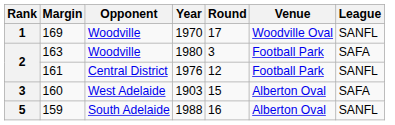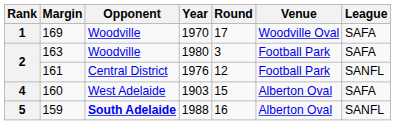 <table class="wikitable">
 <tr>
 <th>Rank</th>
 <th>Margin</th>
 <th>Opponent</th>
 <th>Year</th>
 <th>Round</th>
 <th>Venue</th>
 <th>League</th>
 </tr>
 <tr>
 <th>1</th>
 <td>169</td>
 <td><a href='#'>Woodville</a></td>
 <td>1970</td>
 <td>17</td>
 <td><a href='#'>Woodville Oval</a></td>
-<td>SANFL</td>
+<td>SAFA</td>
 </tr>
 <tr>
 <th rowspan="2">2</th>
 <td>163</td>
 <td><a href='#'>Woodville</a></td>
 <td>1980</td>
 <td>3</td>
 <td><a href='#'>Football Park</a></td>
 <td>SAFA</td>
 </tr>
 <tr>
 <td>161</td>
 <td><a href='#'>Central District</a></td>
 <td>1976</td>
 <td>12</td>
 <td><a href='#'>Football Park</a></td>
 <td>SANFL</td>
 </tr>
 <tr>
-<th>3</th>
+<th>4</th>
 <td>160</td>
 <td><a href='#'>West Adelaide</a></td>
 <td>1903</td>
 <td>15</td>
 <td><a href='#'>Alberton Oval</a></td>
 <td>SAFA</td>
 </tr>
 <tr>
 <th>5</th>
 <td>159</td>
-<td><a href='#'>South Adelaide</a></td>
+<td><strong><a href='#'>South Adelaide</a></strong></td>
 <td>1988</td>
 <td>16</td>
 <td><a href='#'>Alberton Oval</a></td>
 <td>SANFL</td>
 </tr>
 </table>
